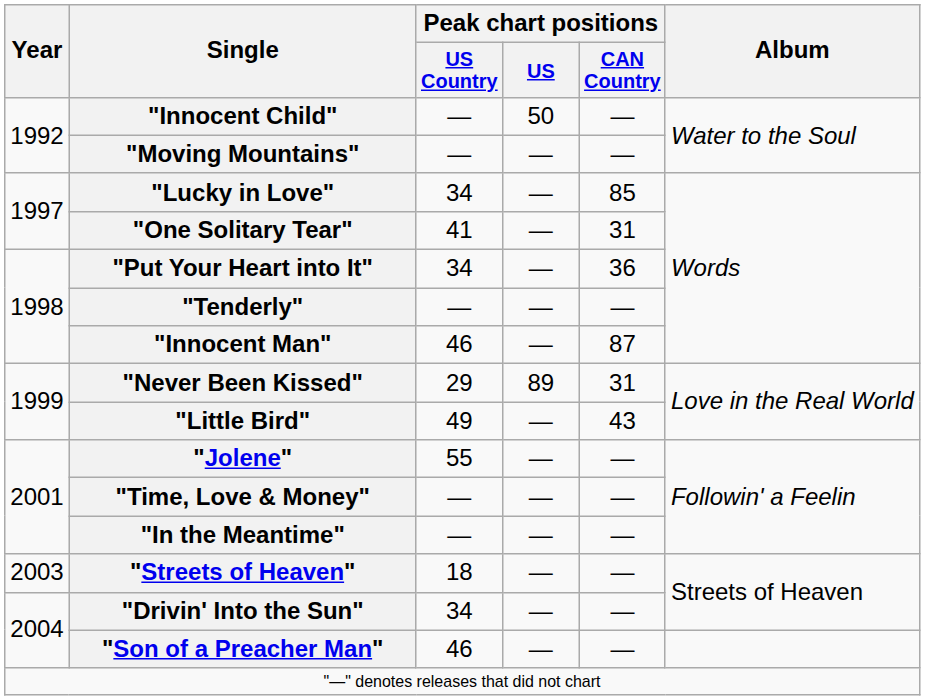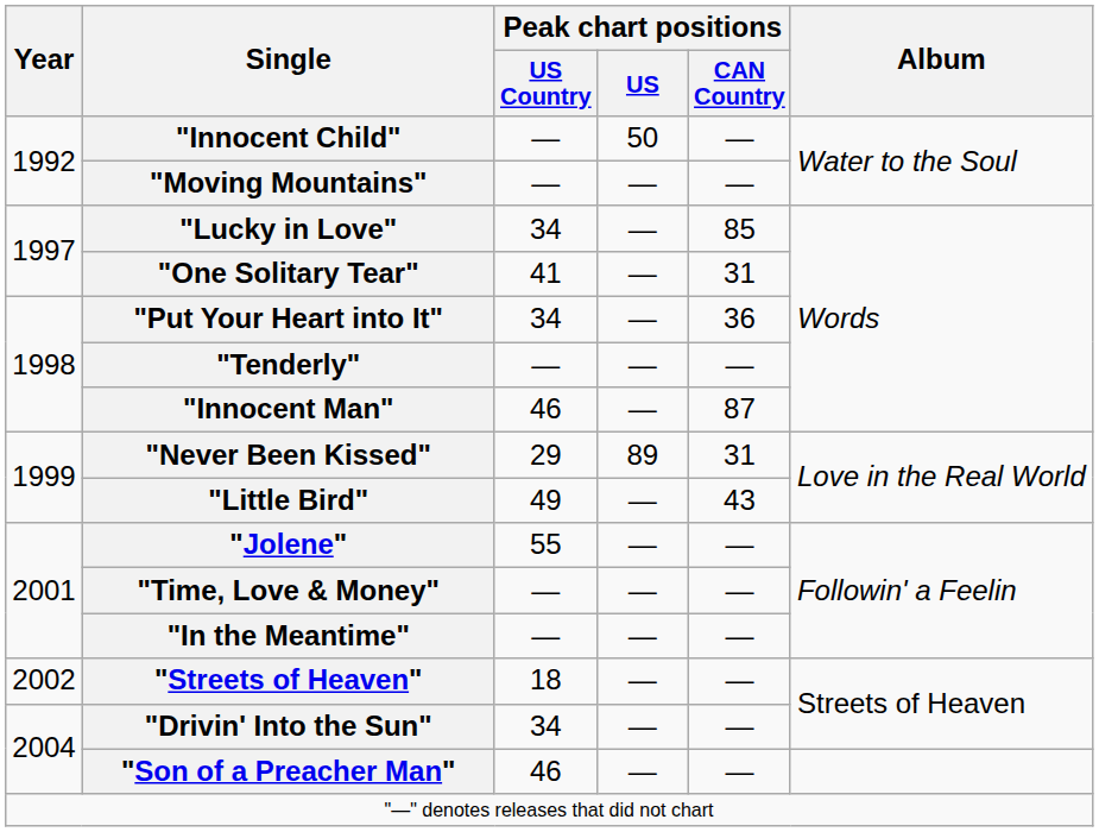 <table class="wikitable plainrowheaders" style="text-align:center;">
 <tr>
 <th rowspan="2">Year</th>
 <th rowspan="2" style="width:14em;">Single</th>
 <th colspan="3">Peak chart positions</th>
 <th rowspan="2">Album</th>
 </tr>
 <tr style="font-size:smaller;">
 <th style="width:45px;"><a href='#'>US Country</a><br></th>
 <th style="width:45px;"><a href='#'>US</a><br></th>
 <th style="width:45px;"><a href='#'>CAN Country</a></th>
 </tr>
 <tr>
 <td rowspan="2">1992</td>
 <th scope="row">"Innocent Child"</th>
 <td>—</td>
 <td>50</td>
 <td>—</td>
 <td rowspan="2" style="text-align:left;"><em>Water to the Soul</em> </td>
 </tr>
 <tr>
 <th scope="row">"Moving Mountains"</th>
 <td>—</td>
 <td>—</td>
 <td>—</td>
 </tr>
 <tr>
 <td rowspan="2">1997</td>
 <th scope="row">"Lucky in Love"</th>
 <td>34</td>
 <td>—</td>
 <td>85</td>
 <td style="text-align:left;" rowspan="5"><em>Words</em></td>
 </tr>
 <tr>
 <th scope="row">"One Solitary Tear"</th>
 <td>41</td>
 <td>—</td>
 <td>31</td>
 </tr>
 <tr>
 <td rowspan="3">1998</td>
 <th scope="row">"Put Your Heart into It"</th>
 <td>34</td>
 <td>—</td>
 <td>36</td>
 </tr>
 <tr>
 <th scope="row">"Tenderly"</th>
 <td>—</td>
 <td>—</td>
 <td>—</td>
 </tr>
 <tr>
 <th scope="row">"Innocent Man"</th>
 <td>46</td>
 <td>—</td>
 <td>87</td>
 </tr>
 <tr>
 <td rowspan="2">1999</td>
 <th scope="row">"Never Been Kissed"</th>
 <td>29</td>
 <td>89</td>
 <td>31</td>
 <td style="text-align:left;" rowspan="2"><em>Love in the Real World</em></td>
 </tr>
 <tr>
 <th scope="row">"Little Bird"</th>
 <td>49</td>
 <td>—</td>
 <td>43</td>
 </tr>
 <tr>
 <td rowspan="3">2001</td>
 <th scope="row">"<a href='#'>Jolene</a>"</th>
 <td>55</td>
 <td>—</td>
 <td>—</td>
 <td style="text-align:left;" rowspan="3"><em>Followin' a Feelin<strong></td>
 </tr>
 <tr>
 <th scope="row">"Time, Love & Money"</th>
 <td>—</td>
 <td>—</td>
 <td>—</td>
 </tr>
 <tr>
 <th scope="row">"In the Meantime"</th>
 <td>—</td>
 <td>—</td>
 <td>—</td>
 </tr>
 <tr>
-<td>2003</td>
+<td>2002</td>
 <th scope="row">"<a href='#'>Streets of Heaven</a>"</th>
 <td>18</td>
 <td>—</td>
 <td>—</td>
 <td style="text-align:left;" rowspan="2"></em>Streets of Heaven<em></td>
 </tr>
 <tr>
 <td rowspan="2">2004</td>
 <th scope="row">"Drivin' Into the Sun"</th>
 <td>34</td>
 <td>—</td>
 <td>—</td>
 </tr>
 <tr>
 <th scope="row">"<a href='#'>Son of a Preacher Man</a>"</th>
 <td>46</td>
 <td>—</td>
 <td>—</td>
 <td></td>
 </tr>
 <tr>
 <td colspan="6" style="font-size:8pt">"—" denotes releases that did not chart</td>
 </tr>
 </table>
